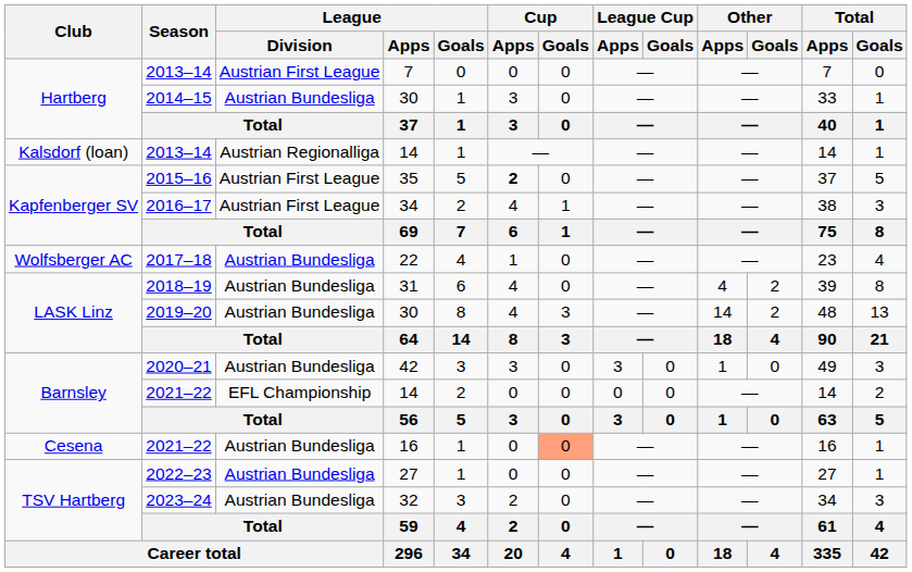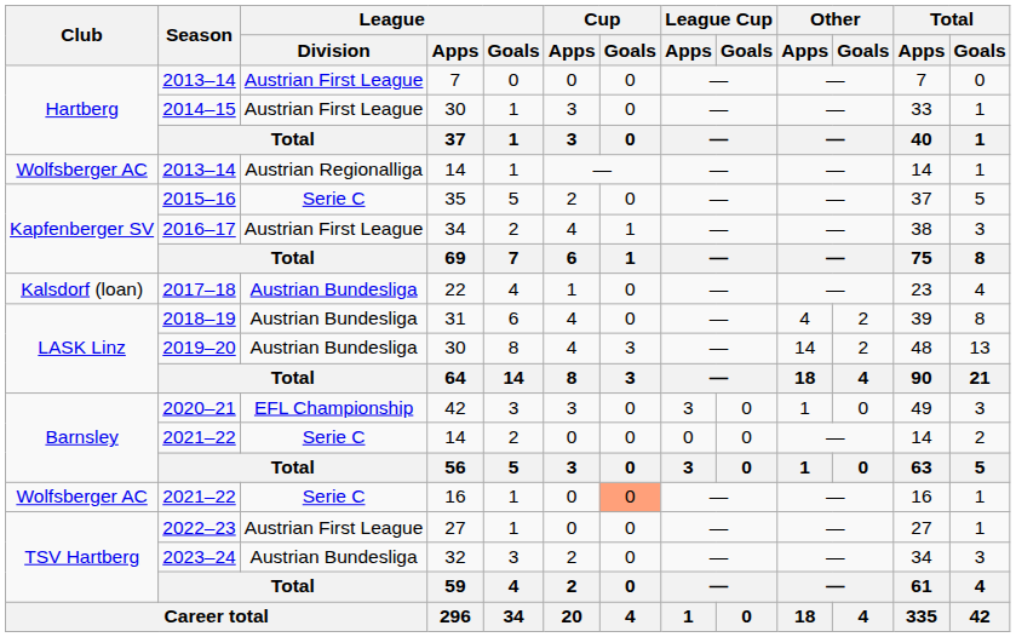 <table class="wikitable" style="text-align: center;">
 <tr>
 <th rowspan="2">Club</th>
 <th rowspan="2">Season</th>
 <th colspan="3">League</th>
 <th colspan="2">Cup</th>
 <th colspan="2">League Cup</th>
 <th colspan="2">Other</th>
 <th colspan="2">Total</th>
 </tr>
 <tr>
 <th>Division</th>
 <th>Apps</th>
 <th>Goals</th>
 <th>Apps</th>
 <th>Goals</th>
 <th>Apps</th>
 <th>Goals</th>
 <th>Apps</th>
 <th>Goals</th>
 <th>Apps</th>
 <th>Goals</th>
 </tr>
 <tr>
 <td rowspan=3><a href='#'>Hartberg</a></td>
 <td><a href='#'>2013–14</a></td>
 <td><a href='#'>Austrian First League</a></td>
 <td>7</td>
 <td>0</td>
 <td>0</td>
 <td>0</td>
 <td colspan=2>—</td>
 <td colspan=2>—</td>
 <td>7</td>
 <td>0</td>
 </tr>
 <tr>
 <td><a href='#'>2014–15</a></td>
-<td><a href='#'>Austrian Bundesliga</a></td>
+<td>Austrian First League</td>
 <td>30</td>
 <td>1</td>
 <td>3</td>
 <td>0</td>
 <td colspan=2>—</td>
 <td colspan=2>—</td>
 <td>33</td>
 <td>1</td>
 </tr>
 <tr>
 <th colspan=2>Total</th>
 <th>37</th>
 <th>1</th>
 <th>3</th>
 <th>0</th>
 <th colspan=2>—</th>
 <th colspan=2>—</th>
 <th>40</th>
 <th>1</th>
 </tr>
 <tr>
-<td><a href='#'>Kalsdorf</a> (loan)</td>
+<td><a href='#'>Wolfsberger AC</a></td>
 <td><a href='#'>2013–14</a></td>
 <td>Austrian Regionalliga</td>
 <td>14</td>
 <td>1</td>
 <td colspan=2>—</td>
 <td colspan=2>—</td>
 <td colspan=2>—</td>
 <td>14</td>
 <td>1</td>
 </tr>
 <tr>
 <td rowspan=3><a href='#'>Kapfenberger SV</a></td>
 <td><a href='#'>2015–16</a></td>
-<td>Austrian First League</td>
+<td><a href='#'>Serie C</a></td>
 <td>35</td>
 <td>5</td>
-<td><strong>2</strong></td>
+<td>2</td>
 <td>0</td>
 <td colspan=2>—</td>
 <td colspan=2>—</td>
 <td>37</td>
 <td>5</td>
 </tr>
 <tr>
 <td><a href='#'>2016–17</a></td>
 <td>Austrian First League</td>
 <td>34</td>
 <td>2</td>
 <td>4</td>
 <td>1</td>
 <td colspan=2>—</td>
 <td colspan=2>—</td>
 <td>38</td>
 <td>3</td>
 </tr>
 <tr>
 <th colspan=2>Total</th>
 <th>69</th>
 <th>7</th>
 <th>6</th>
 <th>1</th>
 <th colspan=2>—</th>
 <th colspan=2>—</th>
 <th>75</th>
 <th>8</th>
 </tr>
 <tr>
-<td><a href='#'>Wolfsberger AC</a></td>
+<td><a href='#'>Kalsdorf</a> (loan)</td>
 <td><a href='#'>2017–18</a></td>
 <td><a href='#'>Austrian Bundesliga</a></td>
 <td>22</td>
 <td>4</td>
 <td>1</td>
 <td>0</td>
 <td colspan=2>—</td>
 <td colspan=2>—</td>
 <td>23</td>
 <td>4</td>
 </tr>
 <tr>
 <td rowspan=3><a href='#'>LASK Linz</a></td>
 <td><a href='#'>2018–19</a></td>
 <td>Austrian Bundesliga</td>
 <td>31</td>
 <td>6</td>
 <td>4</td>
 <td>0</td>
 <td colspan=2>—</td>
 <td>4</td>
 <td>2</td>
 <td>39</td>
 <td>8</td>
 </tr>
 <tr>
 <td><a href='#'>2019–20</a></td>
 <td>Austrian Bundesliga</td>
 <td>30</td>
 <td>8</td>
 <td>4</td>
 <td>3</td>
 <td colspan=2>—</td>
 <td>14</td>
 <td>2</td>
 <td>48</td>
 <td>13</td>
 </tr>
 <tr>
 <th colspan=2>Total</th>
 <th>64</th>
 <th>14</th>
 <th>8</th>
 <th>3</th>
 <th colspan=2>—</th>
 <th>18</th>
 <th>4</th>
 <th>90</th>
 <th>21</th>
 </tr>
 <tr>
 <td rowspan="3"><a href='#'>Barnsley</a></td>
 <td><a href='#'>2020–21</a></td>
-<td>Austrian Bundesliga</td>
+<td><a href='#'>EFL Championship</a></td>
 <td>42</td>
 <td>3</td>
 <td>3</td>
 <td>0</td>
 <td>3</td>
 <td>0</td>
 <td>1</td>
 <td>0</td>
 <td>49</td>
 <td>3</td>
 </tr>
 <tr>
 <td><a href='#'>2021–22</a></td>
-<td>EFL Championship</td>
+<td><a href='#'>Serie C</a></td>
 <td>14</td>
 <td>2</td>
 <td>0</td>
 <td>0</td>
 <td>0</td>
 <td>0</td>
 <td colspan="2">—</td>
 <td>14</td>
 <td>2</td>
 </tr>
 <tr>
 <th colspan="2">Total</th>
 <th>56</th>
 <th>5</th>
 <th>3</th>
 <th>0</th>
 <th>3</th>
 <th>0</th>
 <th>1</th>
 <th>0</th>
 <th>63</th>
 <th>5</th>
 </tr>
 <tr>
-<td><a href='#'>Cesena</a></td>
+<td><a href='#'>Wolfsberger AC</a></td>
 <td><a href='#'>2021–22</a></td>
-<td>Austrian Bundesliga</td>
+<td><a href='#'>Serie C</a></td>
 <td>16</td>
 <td>1</td>
 <td>0</td>
 <td style="background: lightsalmon;">0</td>
 <td colspan="2">—</td>
 <td colspan="2">—</td>
 <td>16</td>
 <td>1</td>
 </tr>
 <tr>
 <td rowspan="3"><a href='#'>TSV Hartberg</a></td>
 <td><a href='#'>2022–23</a></td>
-<td><a href='#'>Austrian Bundesliga</a></td>
+<td>Austrian First League</td>
 <td>27</td>
 <td>1</td>
 <td>0</td>
 <td>0</td>
 <td colspan="2">—</td>
 <td colspan="2">—</td>
 <td>27</td>
 <td>1</td>
 </tr>
 <tr>
 <td><a href='#'>2023–24</a></td>
 <td>Austrian Bundesliga</td>
 <td>32</td>
 <td>3</td>
 <td>2</td>
 <td>0</td>
 <td colspan="2">—</td>
 <td colspan="2">—</td>
 <td>34</td>
 <td>3</td>
 </tr>
 <tr>
 <th colspan="2">Total</th>
 <th>59</th>
 <th>4</th>
 <th>2</th>
 <th>0</th>
 <th colspan="2">—</th>
 <th colspan="2">—</th>
 <th>61</th>
 <th>4</th>
 </tr>
 <tr>
 <th colspan="3">Career total</th>
 <th>296</th>
 <th>34</th>
 <th>20</th>
 <th>4</th>
 <th>1</th>
 <th>0</th>
 <th>18</th>
 <th>4</th>
 <th>335</th>
 <th>42</th>
 </tr>
 </table>
